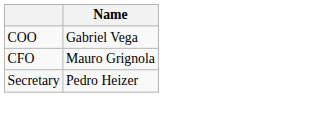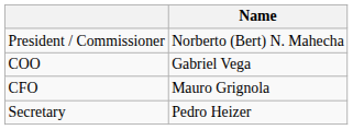 <table class="wikitable">
 <tr>
 <th></th>
 <th>Name</th>
+</tr>
+<tr>
+<td>President / Commissioner</td>
+<td>Norberto (Bert) N. Mahecha</td>
 </tr>
 <tr>
 <td>COO</td>
 <td>Gabriel Vega</td>
 </tr>
 <tr>
 <td>CFO</td>
 <td>Mauro Grignola</td>
 </tr>
 <tr>
 <td>Secretary</td>
 <td>Pedro Heizer</td>
 </tr>
 </table>
